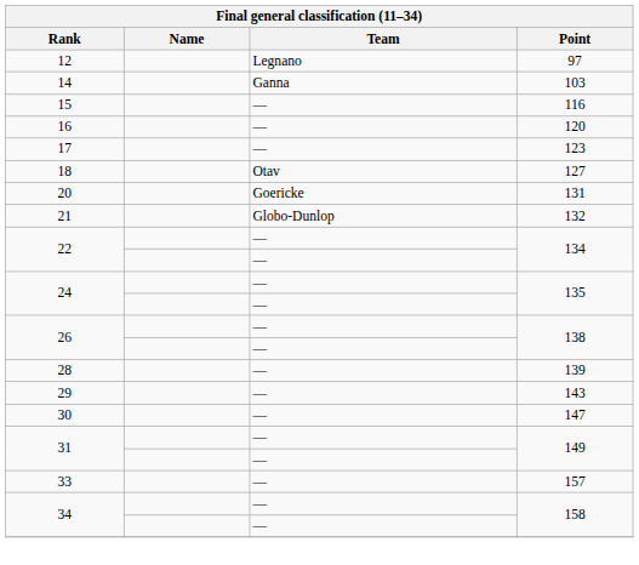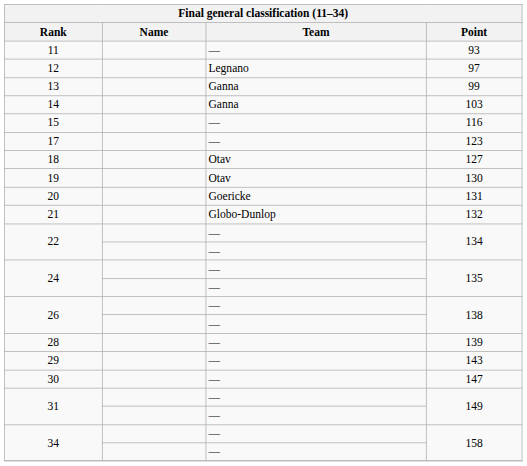 <table class="collapsible collapsed wikitable" style="width:45em;margin-top:0;">
 <tr>
 <th colspan=4>Final general classification (11–34)</th>
 </tr>
 <tr>
 <th>Rank</th>
 <th>Name</th>
 <th>Team</th>
 <th>Point</th>
 </tr>
 <tr>
+<td style="text-align:center;">11</td>
+<td></td>
+<td>—</td>
+<td align=center>93</td>
+</tr>
+<tr>
 <td style="text-align:center;">12</td>
 <td></td>
 <td>Legnano</td>
 <td align=center>97</td>
+</tr>
+<tr>
+<td style="text-align:center;">13</td>
+<td></td>
+<td>Ganna</td>
+<td align=center>99</td>
 </tr>
 <tr>
 <td style="text-align:center;">14</td>
 <td></td>
 <td>Ganna</td>
 <td align=center>103</td>
 </tr>
 <tr>
 <td style="text-align:center;">15</td>
 <td></td>
 <td>—</td>
 <td align=center>116</td>
 </tr>
 <tr>
-<td style="text-align:center;">16</td>
-<td></td>
-<td>—</td>
-<td align=center>120</td>
-</tr>
-<tr>
 <td style="text-align:center;">17</td>
 <td></td>
 <td>—</td>
 <td align=center>123</td>
 </tr>
 <tr>
 <td style="text-align:center;">18</td>
 <td></td>
 <td>Otav</td>
 <td align=center>127</td>
+</tr>
+<tr>
+<td style="text-align:center;">19</td>
+<td></td>
+<td>Otav</td>
+<td align=center>130</td>
 </tr>
 <tr>
 <td style="text-align:center;">20</td>
 <td></td>
 <td>Goericke</td>
 <td align=center>131</td>
 </tr>
 <tr>
 <td style="text-align:center;">21</td>
 <td></td>
 <td>Globo-Dunlop</td>
 <td align=center>132</td>
 </tr>
 <tr>
 <td style="text-align:center;" rowspan=2>22</td>
 <td></td>
 <td>—</td>
 <td align=center rowspan=2>134</td>
 </tr>
 <tr>
 <td></td>
 <td>—</td>
 </tr>
 <tr>
 <td style="text-align:center;" rowspan=2>24</td>
 <td></td>
 <td>—</td>
 <td align=center rowspan=2>135</td>
 </tr>
 <tr>
 <td></td>
 <td>—</td>
 </tr>
 <tr>
 <td style="text-align:center;" rowspan=2>26</td>
 <td></td>
 <td>—</td>
 <td align=center rowspan=2>138</td>
 </tr>
 <tr>
 <td></td>
 <td>—</td>
 </tr>
 <tr>
 <td style="text-align:center;">28</td>
 <td></td>
 <td>—</td>
 <td align=center>139</td>
 </tr>
 <tr>
 <td style="text-align:center;">29</td>
 <td></td>
 <td>—</td>
 <td align=center>143</td>
 </tr>
 <tr>
 <td style="text-align:center;">30</td>
 <td></td>
 <td>—</td>
 <td align=center>147</td>
 </tr>
 <tr>
 <td style="text-align:center;" rowspan=2>31</td>
 <td></td>
 <td>—</td>
 <td align=center rowspan=2>149</td>
 </tr>
 <tr>
 <td></td>
 <td>—</td>
 </tr>
 <tr>
-<td style="text-align:center;">33</td>
-<td></td>
-<td>—</td>
-<td align=center>157</td>
-</tr>
-<tr>
 <td style="text-align:center;" rowspan=2>34</td>
 <td></td>
 <td>—</td>
 <td align=center rowspan=2>158</td>
 </tr>
 <tr>
 <td></td>
 <td>—</td>
 </tr>
 <tr>
 </tr>
 </table>
